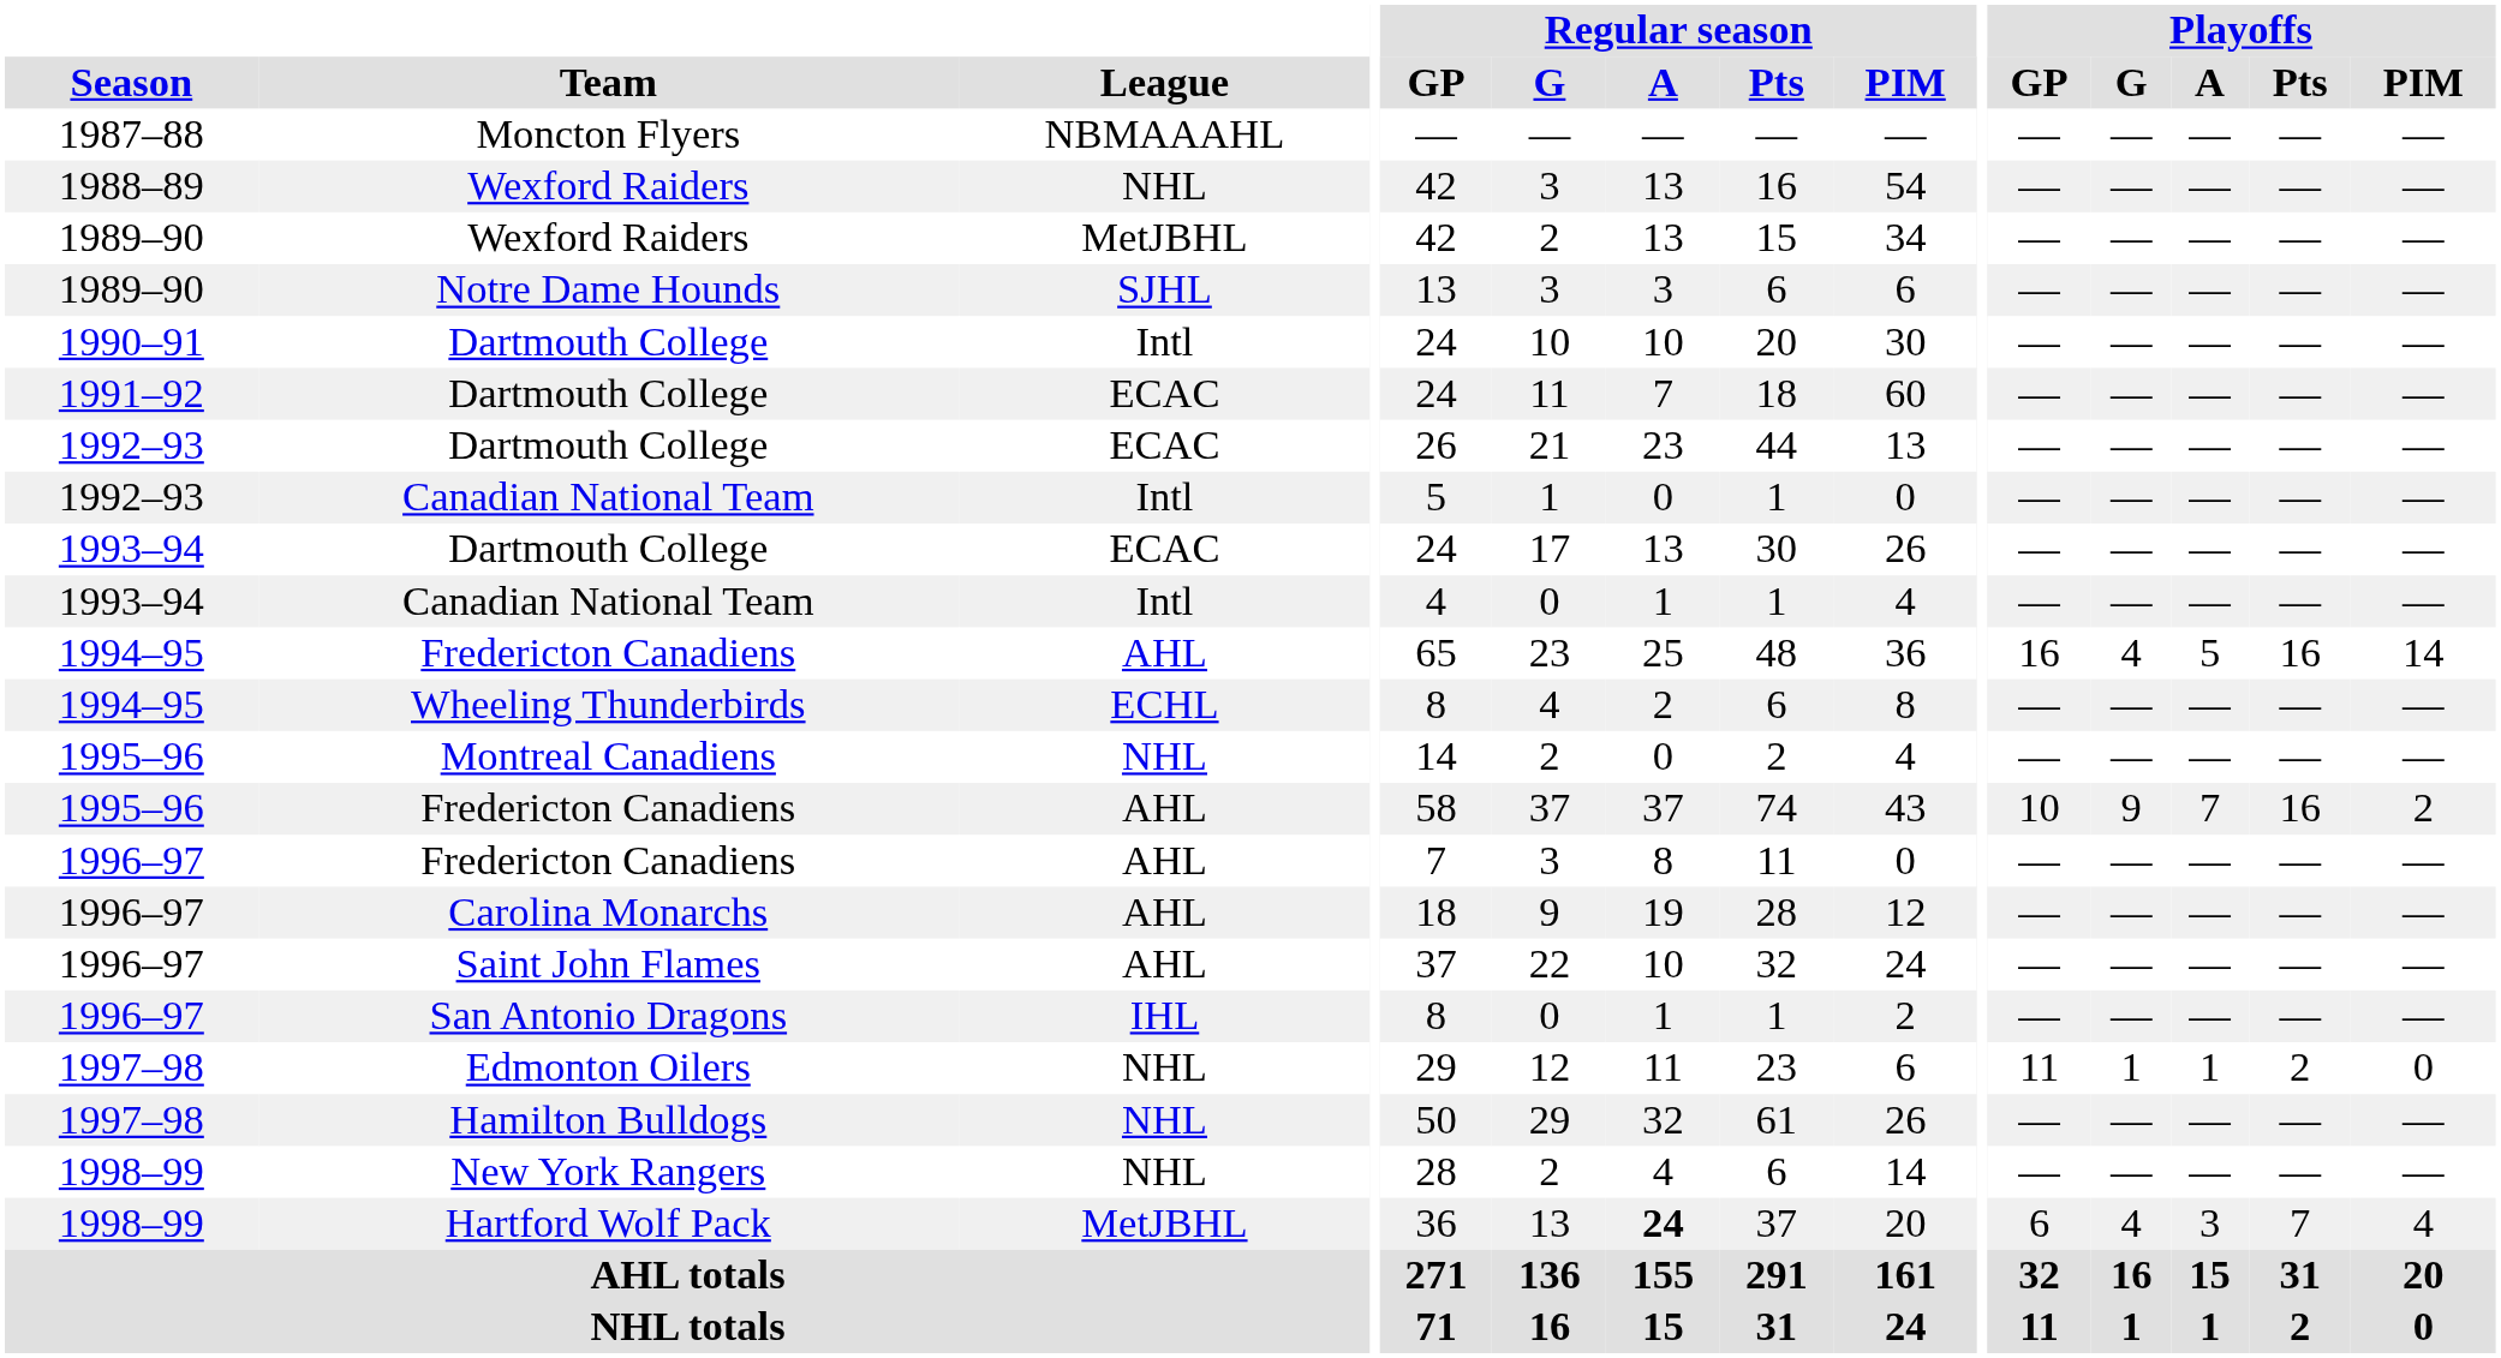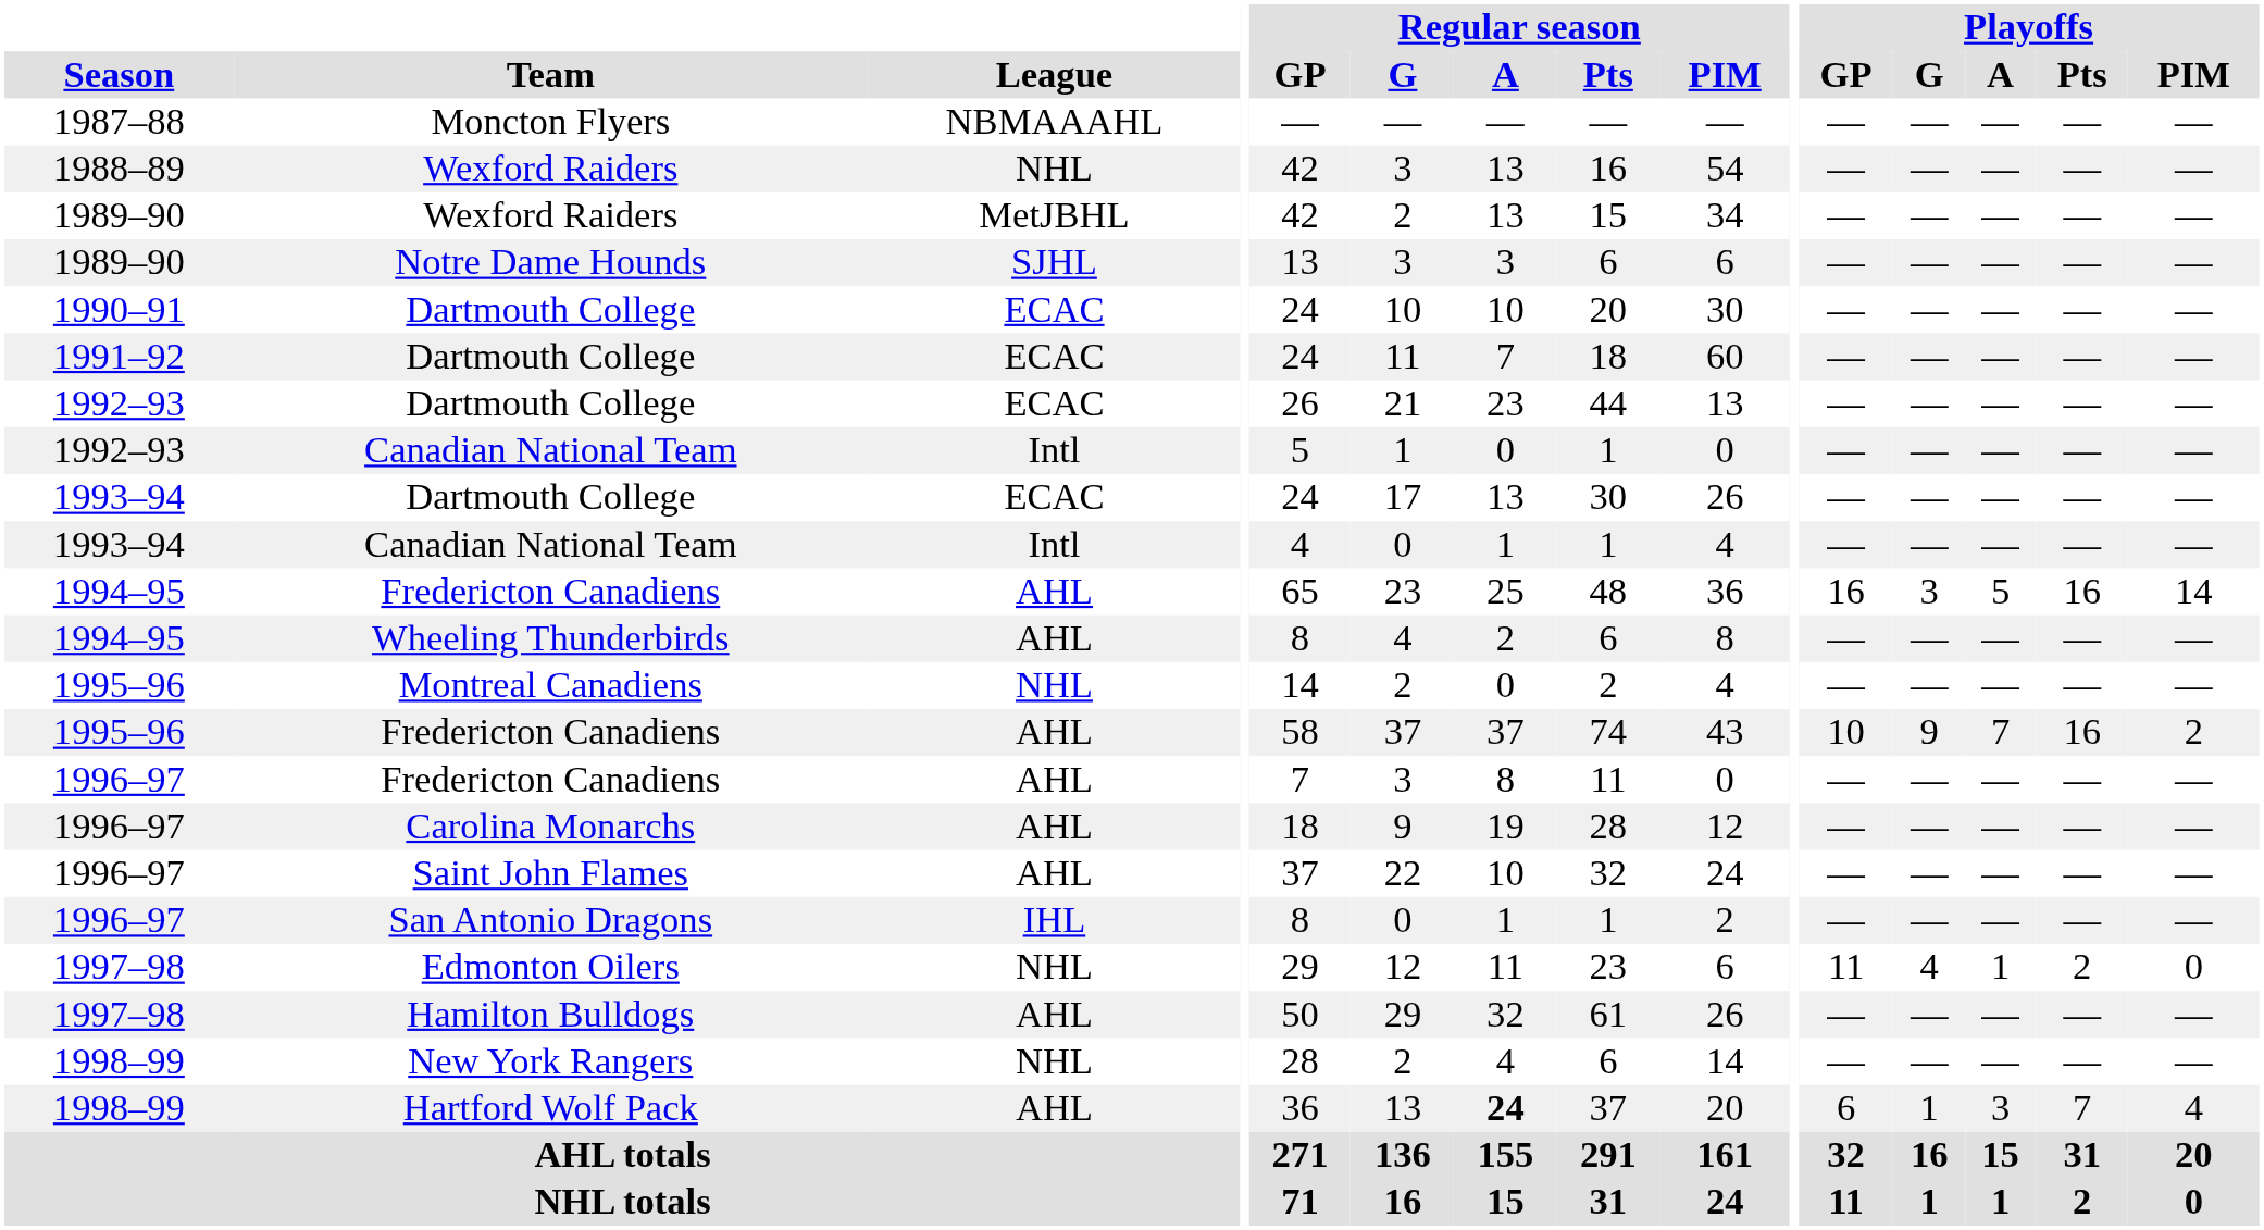 <table border="0" cellpadding="1" cellspacing="0" style="text-align:center; width:60em">
 <tr bgcolor="#e0e0e0">
 <th colspan="3" bgcolor="#ffffff"></th>
 <th rowspan="100" bgcolor="#ffffff"></th>
 <th colspan="5"><a href='#'>Regular season</a></th>
 <th rowspan="100" bgcolor="#ffffff"></th>
 <th colspan="5"><a href='#'>Playoffs</a></th>
 </tr>
 <tr bgcolor="#e0e0e0">
 <th><a href='#'>Season</a></th>
 <th>Team</th>
 <th>League</th>
 <th>GP</th>
 <th><a href='#'>G</a></th>
 <th><a href='#'>A</a></th>
 <th><a href='#'>Pts</a></th>
 <th><a href='#'>PIM</a></th>
 <th>GP</th>
 <th>G</th>
 <th>A</th>
 <th>Pts</th>
 <th>PIM</th>
 </tr>
 <tr>
 <td>1987–88</td>
 <td>Moncton Flyers</td>
 <td>NBMAAAHL</td>
 <td>—</td>
 <td>—</td>
 <td>—</td>
 <td>—</td>
 <td>—</td>
 <td>—</td>
 <td>—</td>
 <td>—</td>
 <td>—</td>
 <td>—</td>
 </tr>
 <tr bgcolor="#f0f0f0">
 <td>1988–89</td>
 <td><a href='#'>Wexford Raiders</a></td>
 <td>NHL</td>
 <td>42</td>
 <td>3</td>
 <td>13</td>
 <td>16</td>
 <td>54</td>
 <td>—</td>
 <td>—</td>
 <td>—</td>
 <td>—</td>
 <td>—</td>
 </tr>
 <tr>
 <td>1989–90</td>
 <td>Wexford Raiders</td>
 <td>MetJBHL</td>
 <td>42</td>
 <td>2</td>
 <td>13</td>
 <td>15</td>
 <td>34</td>
 <td>—</td>
 <td>—</td>
 <td>—</td>
 <td>—</td>
 <td>—</td>
 </tr>
 <tr bgcolor="#f0f0f0">
 <td>1989–90</td>
 <td><a href='#'>Notre Dame Hounds</a></td>
 <td><a href='#'>SJHL</a></td>
 <td>13</td>
 <td>3</td>
 <td>3</td>
 <td>6</td>
 <td>6</td>
 <td>—</td>
 <td>—</td>
 <td>—</td>
 <td>—</td>
 <td>—</td>
 </tr>
 <tr>
 <td><a href='#'>1990–91</a></td>
 <td><a href='#'>Dartmouth College</a></td>
-<td>Intl</td>
+<td><a href='#'>ECAC</a></td>
 <td>24</td>
 <td>10</td>
 <td>10</td>
 <td>20</td>
 <td>30</td>
 <td>—</td>
 <td>—</td>
 <td>—</td>
 <td>—</td>
 <td>—</td>
 </tr>
 <tr bgcolor="#f0f0f0">
 <td><a href='#'>1991–92</a></td>
 <td>Dartmouth College</td>
 <td>ECAC</td>
 <td>24</td>
 <td>11</td>
 <td>7</td>
 <td>18</td>
 <td>60</td>
 <td>—</td>
 <td>—</td>
 <td>—</td>
 <td>—</td>
 <td>—</td>
 </tr>
 <tr>
 <td><a href='#'>1992–93</a></td>
 <td>Dartmouth College</td>
 <td>ECAC</td>
 <td>26</td>
 <td>21</td>
 <td>23</td>
 <td>44</td>
 <td>13</td>
 <td>—</td>
 <td>—</td>
 <td>—</td>
 <td>—</td>
 <td>—</td>
 </tr>
 <tr bgcolor="#f0f0f0">
 <td>1992–93</td>
 <td><a href='#'>Canadian National Team</a></td>
 <td>Intl</td>
 <td>5</td>
 <td>1</td>
 <td>0</td>
 <td>1</td>
 <td>0</td>
 <td>—</td>
 <td>—</td>
 <td>—</td>
 <td>—</td>
 <td>—</td>
 </tr>
 <tr>
 <td><a href='#'>1993–94</a></td>
 <td>Dartmouth College</td>
 <td>ECAC</td>
 <td>24</td>
 <td>17</td>
 <td>13</td>
 <td>30</td>
 <td>26</td>
 <td>—</td>
 <td>—</td>
 <td>—</td>
 <td>—</td>
 <td>—</td>
 </tr>
 <tr bgcolor="#f0f0f0">
 <td>1993–94</td>
 <td>Canadian National Team</td>
 <td>Intl</td>
 <td>4</td>
 <td>0</td>
 <td>1</td>
 <td>1</td>
 <td>4</td>
 <td>—</td>
 <td>—</td>
 <td>—</td>
 <td>—</td>
 <td>—</td>
 </tr>
 <tr>
 <td><a href='#'>1994–95</a></td>
 <td><a href='#'>Fredericton Canadiens</a></td>
 <td><a href='#'>AHL</a></td>
 <td>65</td>
 <td>23</td>
 <td>25</td>
 <td>48</td>
 <td>36</td>
 <td>16</td>
-<td>4</td>
+<td>3</td>
 <td>5</td>
 <td>16</td>
 <td>14</td>
 </tr>
 <tr bgcolor="#f0f0f0">
 <td><a href='#'>1994–95</a></td>
 <td><a href='#'>Wheeling Thunderbirds</a></td>
-<td><a href='#'>ECHL</a></td>
+<td>AHL</td>
 <td>8</td>
 <td>4</td>
 <td>2</td>
 <td>6</td>
 <td>8</td>
 <td>—</td>
 <td>—</td>
 <td>—</td>
 <td>—</td>
 <td>—</td>
 </tr>
 <tr>
 <td><a href='#'>1995–96</a></td>
 <td><a href='#'>Montreal Canadiens</a></td>
 <td><a href='#'>NHL</a></td>
 <td>14</td>
 <td>2</td>
 <td>0</td>
 <td>2</td>
 <td>4</td>
 <td>—</td>
 <td>—</td>
 <td>—</td>
 <td>—</td>
 <td>—</td>
 </tr>
 <tr bgcolor="#f0f0f0">
 <td><a href='#'>1995–96</a></td>
 <td>Fredericton Canadiens</td>
 <td>AHL</td>
 <td>58</td>
 <td>37</td>
 <td>37</td>
 <td>74</td>
 <td>43</td>
 <td>10</td>
 <td>9</td>
 <td>7</td>
 <td>16</td>
 <td>2</td>
 </tr>
 <tr>
 <td><a href='#'>1996–97</a></td>
 <td>Fredericton Canadiens</td>
 <td>AHL</td>
 <td>7</td>
 <td>3</td>
 <td>8</td>
 <td>11</td>
 <td>0</td>
 <td>—</td>
 <td>—</td>
 <td>—</td>
 <td>—</td>
 <td>—</td>
 </tr>
 <tr bgcolor="#f0f0f0">
 <td>1996–97</td>
 <td><a href='#'>Carolina Monarchs</a></td>
 <td>AHL</td>
 <td>18</td>
 <td>9</td>
 <td>19</td>
 <td>28</td>
 <td>12</td>
 <td>—</td>
 <td>—</td>
 <td>—</td>
 <td>—</td>
 <td>—</td>
 </tr>
 <tr>
 <td>1996–97</td>
 <td><a href='#'>Saint John Flames</a></td>
 <td>AHL</td>
 <td>37</td>
 <td>22</td>
 <td>10</td>
 <td>32</td>
 <td>24</td>
 <td>—</td>
 <td>—</td>
 <td>—</td>
 <td>—</td>
 <td>—</td>
 </tr>
 <tr bgcolor="#f0f0f0">
 <td><a href='#'>1996–97</a></td>
 <td><a href='#'>San Antonio Dragons</a></td>
 <td><a href='#'>IHL</a></td>
 <td>8</td>
 <td>0</td>
 <td>1</td>
 <td>1</td>
 <td>2</td>
 <td>—</td>
 <td>—</td>
 <td>—</td>
 <td>—</td>
 <td>—</td>
 </tr>
 <tr>
 <td><a href='#'>1997–98</a></td>
 <td><a href='#'>Edmonton Oilers</a></td>
 <td>NHL</td>
 <td>29</td>
 <td>12</td>
 <td>11</td>
 <td>23</td>
 <td>6</td>
 <td>11</td>
-<td>1</td>
+<td>4</td>
 <td>1</td>
 <td>2</td>
 <td>0</td>
 </tr>
 <tr bgcolor="#f0f0f0">
 <td><a href='#'>1997–98</a></td>
 <td><a href='#'>Hamilton Bulldogs</a></td>
-<td><a href='#'>NHL</a></td>
+<td>AHL</td>
 <td>50</td>
 <td>29</td>
 <td>32</td>
 <td>61</td>
 <td>26</td>
 <td>—</td>
 <td>—</td>
 <td>—</td>
 <td>—</td>
 <td>—</td>
 </tr>
 <tr>
 <td><a href='#'>1998–99</a></td>
 <td><a href='#'>New York Rangers</a></td>
 <td>NHL</td>
 <td>28</td>
 <td>2</td>
 <td>4</td>
 <td>6</td>
 <td>14</td>
 <td>—</td>
 <td>—</td>
 <td>—</td>
 <td>—</td>
 <td>—</td>
 </tr>
 <tr bgcolor="#f0f0f0">
 <td><a href='#'>1998–99</a></td>
 <td><a href='#'>Hartford Wolf Pack</a></td>
-<td><a href='#'>MetJBHL</a></td>
+<td>AHL</td>
 <td>36</td>
 <td>13</td>
 <td><strong>24</strong></td>
 <td>37</td>
 <td>20</td>
 <td>6</td>
-<td>4</td>
+<td>1</td>
 <td>3</td>
 <td>7</td>
 <td>4</td>
 </tr>
 <tr bgcolor="#e0e0e0">
 <th colspan="3">AHL totals</th>
 <th>271</th>
 <th>136</th>
 <th>155</th>
 <th>291</th>
 <th>161</th>
 <th>32</th>
 <th>16</th>
 <th>15</th>
 <th>31</th>
 <th>20</th>
 </tr>
 <tr bgcolor="#e0e0e0">
 <th colspan="3">NHL totals</th>
 <th>71</th>
 <th>16</th>
 <th>15</th>
 <th>31</th>
 <th>24</th>
 <th>11</th>
 <th>1</th>
 <th>1</th>
 <th>2</th>
 <th>0</th>
 </tr>
 </table>
